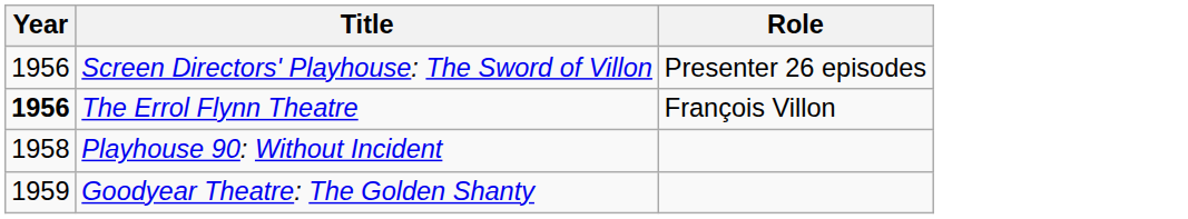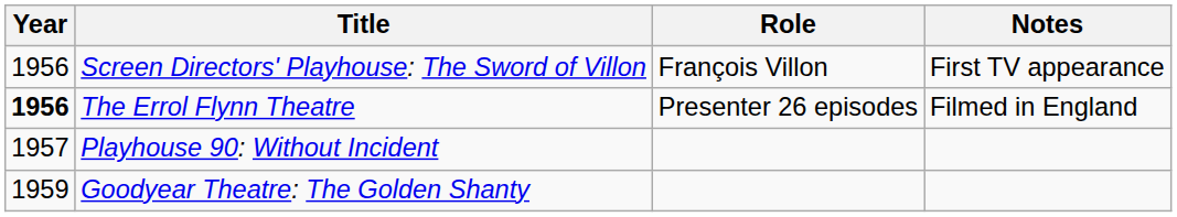 <table class="wikitable sortable plainrowheaders">
 <tr>
 <th scope="col">Year</th>
 <th scope="col">Title</th>
 <th scope="col">Role</th>
+<th scope="col" class="unsortable">Notes</th>
 </tr>
 <tr>
 <td>1956</td>
 <td><em><a href='#'>Screen Directors' Playhouse</a>: <a href='#'>The Sword of Villon</a></em></td>
-<td>Presenter 26 episodes</td>
+<td>François Villon</td>
+<td>First TV appearance</td>
 </tr>
 <tr>
 <td><strong>1956</strong></td>
 <td><em><a href='#'>The Errol Flynn Theatre</a></em></td>
-<td>François Villon</td>
+<td>Presenter 26 episodes</td>
+<td>Filmed in England</td>
 </tr>
 <tr>
-<td>1958</td>
+<td>1957</td>
 <td><em><a href='#'>Playhouse 90</a>: <a href='#'>Without Incident</a></em></td>
+<td></td>
 <td></td>
 </tr>
 <tr>
 <td>1959</td>
 <td><em><a href='#'>Goodyear Theatre</a>: <a href='#'>The Golden Shanty</a></em></td>
 <td></td>
+<td></td>
 </tr>
 </table>
